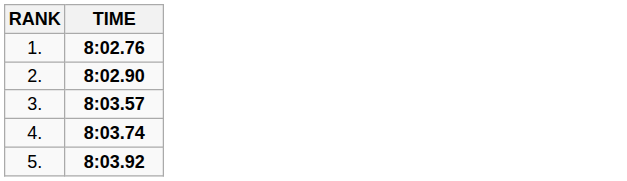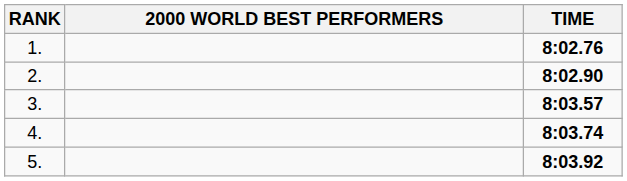 <table class="wikitable" style="border-collapse: collapse; font-size: 90%;">
 <tr>
 <th>RANK</th>
+<th align="center" style="width: 25em">2000 WORLD BEST PERFORMERS</th>
 <th align="center" style="width: 5em">TIME</th>
 </tr>
 <tr>
 <td align="center">1.</td>
+<td></td>
 <td align="center"><strong>8:02.76</strong></td>
 </tr>
 <tr>
 <td align="center">2.</td>
+<td></td>
 <td align="center"><strong>8:02.90</strong></td>
 </tr>
 <tr>
 <td align="center">3.</td>
+<td></td>
 <td align="center"><strong>8:03.57</strong></td>
 </tr>
 <tr>
 <td align="center">4.</td>
+<td></td>
 <td align="center"><strong>8:03.74</strong></td>
 </tr>
 <tr>
 <td align="center">5.</td>
+<td></td>
 <td align="center"><strong>8:03.92</strong></td>
 </tr>
 </table>
